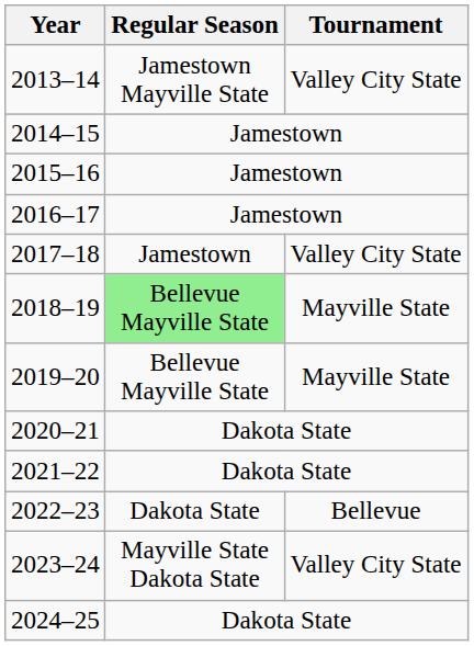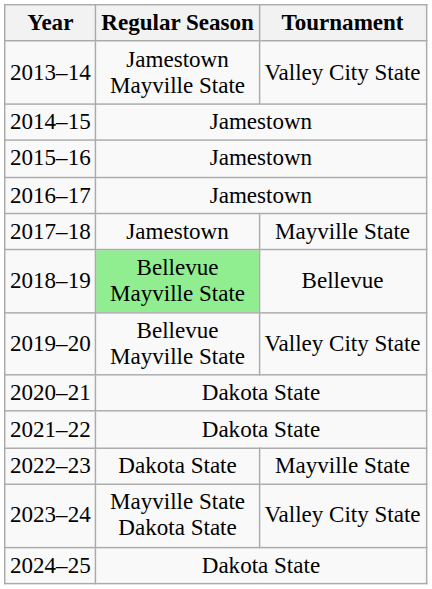 <table class="wikitable" style="text-align:center">
 <tr>
 <th>Year</th>
 <th>Regular Season</th>
 <th>Tournament</th>
 </tr>
 <tr>
 <td>2013–14</td>
 <td>Jamestown<br>Mayville State</td>
 <td>Valley City State</td>
 </tr>
 <tr>
 <td>2014–15</td>
 <td colspan="2">Jamestown</td>
 </tr>
 <tr>
 <td>2015–16</td>
 <td colspan="2">Jamestown</td>
 </tr>
 <tr>
 <td>2016–17</td>
 <td colspan="2">Jamestown</td>
 </tr>
 <tr>
 <td>2017–18</td>
 <td>Jamestown</td>
-<td>Valley City State</td>
+<td>Mayville State</td>
 </tr>
 <tr>
 <td>2018–19</td>
 <td style="background: lightgreen;">Bellevue<br>Mayville State</td>
-<td>Mayville State</td>
+<td>Bellevue</td>
 </tr>
 <tr>
 <td>2019–20</td>
 <td>Bellevue<br>Mayville State</td>
-<td>Mayville State</td>
+<td>Valley City State</td>
 </tr>
 <tr>
 <td>2020–21</td>
 <td colspan="2">Dakota State</td>
 </tr>
 <tr>
 <td>2021–22</td>
 <td colspan="2">Dakota State</td>
 </tr>
 <tr>
 <td>2022–23</td>
 <td>Dakota State</td>
-<td>Bellevue</td>
+<td>Mayville State</td>
 </tr>
 <tr>
 <td>2023–24</td>
 <td>Mayville State<br>Dakota State</td>
 <td>Valley City State</td>
 </tr>
 <tr>
 <td>2024–25</td>
 <td colspan="2">Dakota State</td>
 </tr>
 </table>
